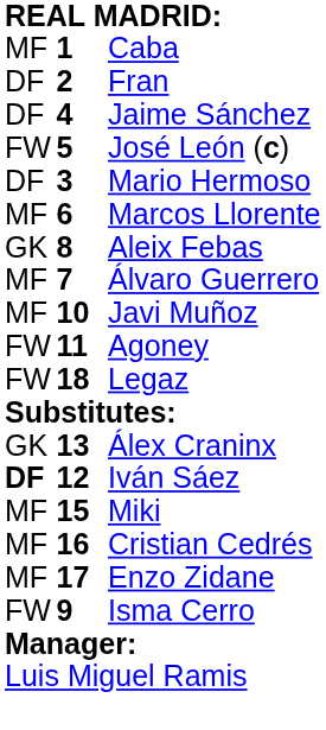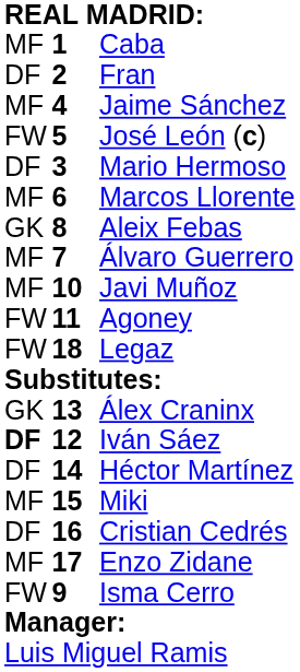 <table style="font-size: 90%" cellspacing="0" cellpadding="0">
 <tr>
 <td colspan="4"><strong>REAL MADRID:</strong></td>
 </tr>
 <tr>
 <th width=25></th>
 <th width=25></th>
 </tr>
 <tr>
 <td>MF</td>
 <td><strong>1</strong></td>
 <td> <a href='#'>Caba</a></td>
 </tr>
 <tr>
 <td>DF</td>
 <td><strong>2</strong></td>
 <td> <a href='#'>Fran</a></td>
 </tr>
 <tr>
-<td>DF</td>
+<td>MF</td>
 <td><strong>4</strong></td>
 <td> <a href='#'>Jaime Sánchez</a></td>
 <td></td>
 </tr>
 <tr>
 <td>FW</td>
 <td><strong>5</strong></td>
 <td> <a href='#'>José León</a> (<strong>c</strong>)</td>
 </tr>
 <tr>
 <td>DF</td>
 <td><strong>3</strong></td>
 <td> <a href='#'>Mario Hermoso</a></td>
 </tr>
 <tr>
 <td>MF</td>
 <td><strong>6</strong></td>
 <td> <a href='#'>Marcos Llorente</a></td>
 <td></td>
 </tr>
 <tr>
 <td>GK</td>
 <td><strong>8</strong></td>
 <td> <a href='#'>Aleix Febas</a></td>
 <td></td>
 </tr>
 <tr>
 <td>MF</td>
 <td><strong>7</strong></td>
 <td> <a href='#'>Álvaro Guerrero</a></td>
 </tr>
 <tr>
 <td>MF</td>
 <td><strong>10</strong></td>
 <td> <a href='#'>Javi Muñoz</a></td>
 </tr>
 <tr>
 <td>FW</td>
 <td><strong>11</strong></td>
 <td> <a href='#'>Agoney</a></td>
 <td></td>
 </tr>
 <tr>
 <td>FW</td>
 <td><strong>18</strong></td>
 <td> <a href='#'>Legaz</a></td>
 </tr>
 <tr>
 <td colspan=3><strong>Substitutes:</strong></td>
 </tr>
 <tr>
 <td>GK</td>
 <td><strong>13</strong></td>
 <td> <a href='#'>Álex Craninx</a></td>
 </tr>
 <tr>
 <td><strong>DF</strong></td>
 <td><strong>12</strong></td>
 <td> <a href='#'>Iván Sáez</a></td>
 </tr>
 <tr>
+<td>DF</td>
+<td><strong>14</strong></td>
+<td> <a href='#'>Héctor Martínez</a></td>
+<td></td>
+</tr>
+<tr>
 <td>MF</td>
 <td><strong>15</strong></td>
 <td> <a href='#'>Miki</a></td>
 <td></td>
 </tr>
 <tr>
-<td>MF</td>
+<td>DF</td>
 <td><strong>16</strong></td>
 <td> <a href='#'>Cristian Cedrés</a></td>
 <td></td>
 </tr>
 <tr>
 <td>MF</td>
 <td><strong>17</strong></td>
 <td> <a href='#'>Enzo Zidane</a></td>
 <td></td>
 </tr>
 <tr>
 <td>FW</td>
 <td><strong>9</strong></td>
 <td> <a href='#'>Isma Cerro</a></td>
 <td></td>
 </tr>
 <tr>
 <td colspan=3><strong>Manager:</strong><br> <a href='#'>Luis Miguel Ramis</a></td>
 </tr>
 <tr>
 <td colspan=4></td>
 </tr>
 </table>
